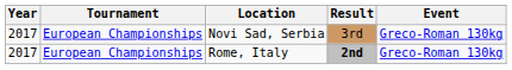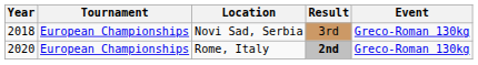 <table class="wikitable" style="font-size:95%;">
 <tr>
 <th>Year</th>
 <th>Tournament</th>
 <th>Location</th>
 <th>Result</th>
 <th>Event</th>
 </tr>
 <tr>
-<td>2017</td>
+<td>2018</td>
 <td><a href='#'>European Championships</a></td>
 <td>Novi Sad, Serbia</td>
 <td align="center" bgcolor="cc9966">3rd</td>
 <td><a href='#'>Greco-Roman 130kg</a></td>
 </tr>
 <tr>
-<td>2017</td>
+<td>2020</td>
 <td><a href='#'>European Championships</a></td>
 <td>Rome, Italy</td>
 <td align="center" bgcolor="silver"><strong>2nd</strong></td>
 <td><a href='#'>Greco-Roman 130kg</a></td>
 </tr>
 </table>
